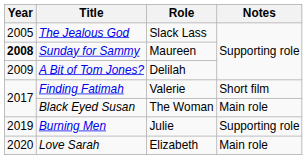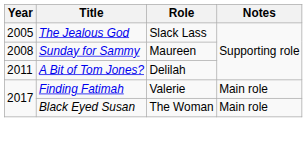 <table class="wikitable sortable">
 <tr>
 <th>Year</th>
 <th>Title</th>
 <th>Role</th>
 <th class="unsortable">Notes</th>
 </tr>
 <tr>
 <td>2005</td>
 <td><em><a href='#'>The Jealous God</a></em></td>
 <td>Slack Lass</td>
 <td rowspan="3">Supporting role</td>
 </tr>
 <tr>
-<td><strong>2008</strong></td>
+<td>2008</td>
 <td><em><a href='#'>Sunday for Sammy</a></em></td>
 <td>Maureen</td>
 </tr>
 <tr>
-<td>2009</td>
+<td>2011</td>
 <td><em><a href='#'>A Bit of Tom Jones?</a></em></td>
 <td>Delilah</td>
 </tr>
 <tr>
 <td rowspan="2">2017</td>
 <td><em><a href='#'>Finding Fatimah</a></em></td>
 <td>Valerie</td>
-<td>Short film</td>
+<td>Main role</td>
 </tr>
 <tr>
 <td><em>Black Eyed Susan</em></td>
 <td>The Woman</td>
 <td>Main role</td>
 </tr>
-<tr>
-<td>2019</td>
-<td><em><a href='#'>Burning Men</a></em></td>
-<td>Julie</td>
-<td>Supporting role</td>
-</tr>
-<tr>
-<td>2020</td>
-<td><em>Love Sarah</em></td>
-<td>Elizabeth</td>
-<td>Main role</td>
-</tr>
 </table>
